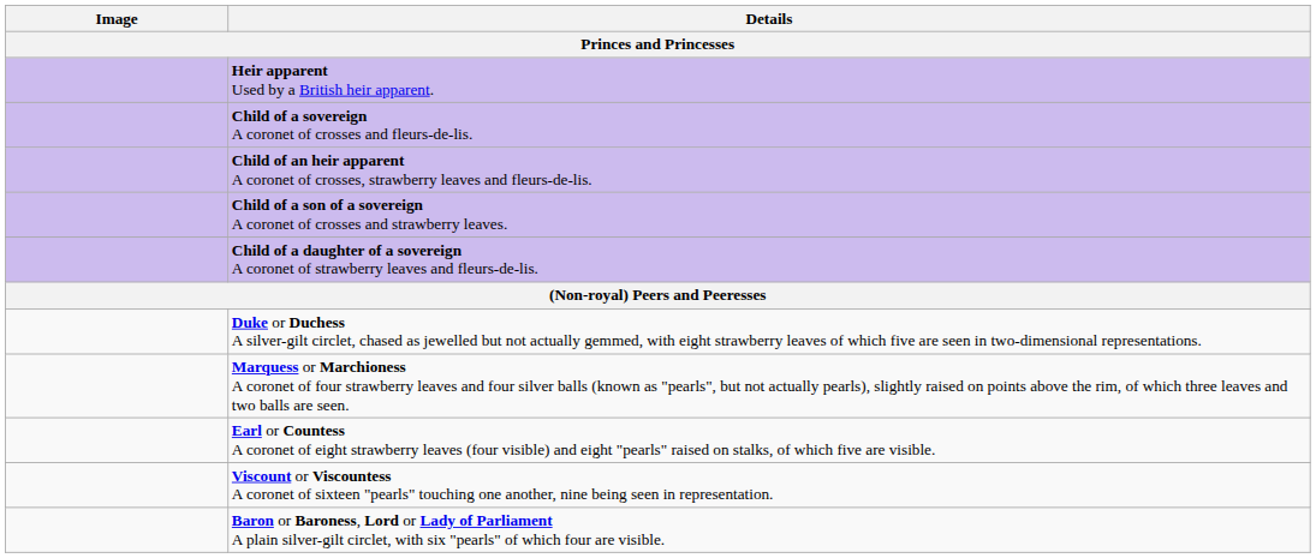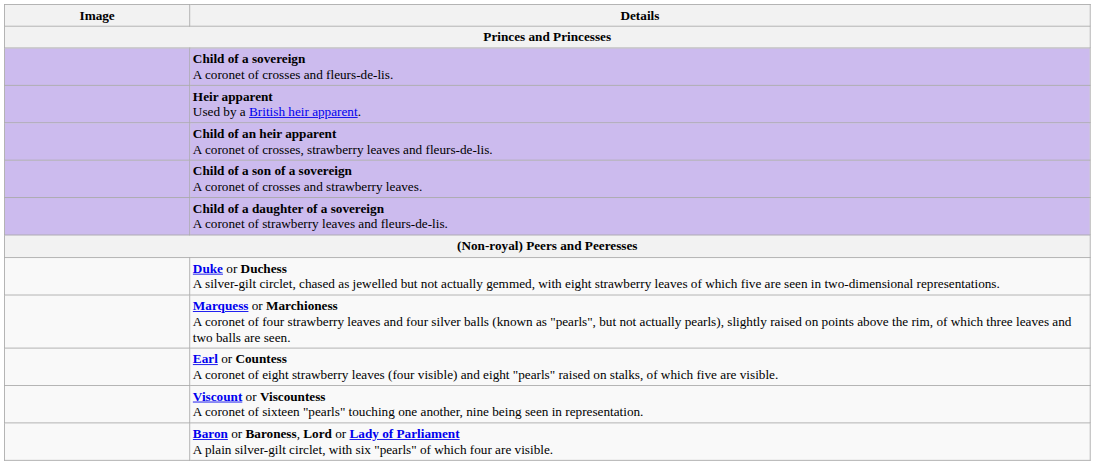 <table class=wikitable style=font-size:95%>
 <tr style="vertical-align:top; text-align:center;">
 <th style="width:206px;">Image</th>
 <th>Details</th>
 </tr>
 <tr>
 <th colspan=2 bgcolor = "#F4F0EC">Princes and Princesses</th>
 </tr>
 <tr valign=top style="background:#ccbbee">
 <td align=center></td>
-<td><strong>Heir apparent</strong><br>Used by a <a href='#'>British heir apparent</a>.</td>
+<td><strong>Child of a sovereign</strong><br>A coronet of crosses and fleurs-de-lis.</td>
 </tr>
 <tr valign=top style="background:#ccbbee">
 <td align=center></td>
-<td><strong>Child of a sovereign</strong><br>A coronet of crosses and fleurs-de-lis.</td>
+<td><strong>Heir apparent</strong><br>Used by a <a href='#'>British heir apparent</a>.</td>
 </tr>
 <tr valign=top style="background:#ccbbee">
 <td align=center></td>
 <td><strong>Child of an heir apparent</strong><br>A coronet of crosses, strawberry leaves and fleurs-de-lis.</td>
 </tr>
 <tr valign=top style="background:#ccbbee">
 <td align=center></td>
 <td><strong>Child of a son of a sovereign</strong><br>A coronet of crosses and strawberry leaves.</td>
 </tr>
 <tr valign=top style="background:#ccbbee">
 <td align=center></td>
 <td><strong>Child of a daughter of a sovereign</strong><br>A coronet of strawberry leaves and fleurs-de-lis.</td>
 </tr>
 <tr>
 <th colspan=2 bgcolor = "#F4F0EC">(Non-royal) Peers and Peeresses</th>
 </tr>
 <tr valign=top>
 <td align=center></td>
 <td><strong><a href='#'>Duke</a></strong> or <strong>Duchess</strong><br>A silver-gilt circlet, chased as jewelled but not actually gemmed, with eight strawberry leaves of which five are seen in two-dimensional representations.</td>
 </tr>
 <tr valign=top>
 <td align=center></td>
 <td><strong><a href='#'>Marquess</a></strong> or <strong>Marchioness</strong><br>A coronet of four strawberry leaves and four silver balls (known as "pearls", but not actually pearls), slightly raised on points above the rim, of which three leaves and two balls are seen.</td>
 </tr>
 <tr valign=top>
 <td align=center></td>
 <td><strong><a href='#'>Earl</a></strong> or <strong>Countess</strong><br>A coronet of eight strawberry leaves (four visible) and eight "pearls" raised on stalks, of which five are visible.</td>
 </tr>
 <tr valign=top>
 <td align=center></td>
 <td><strong><a href='#'>Viscount</a></strong> or <strong>Viscountess</strong><br>A coronet of sixteen "pearls" touching one another, nine being seen in representation.</td>
 </tr>
 <tr valign=top>
 <td align=center></td>
 <td><strong><a href='#'>Baron</a></strong> or <strong>Baroness</strong>, <strong>Lord</strong> or <strong><a href='#'>Lady of Parliament</a></strong><br>A plain silver-gilt circlet, with six "pearls" of which four are visible.</td>
 </tr>
 </table>
